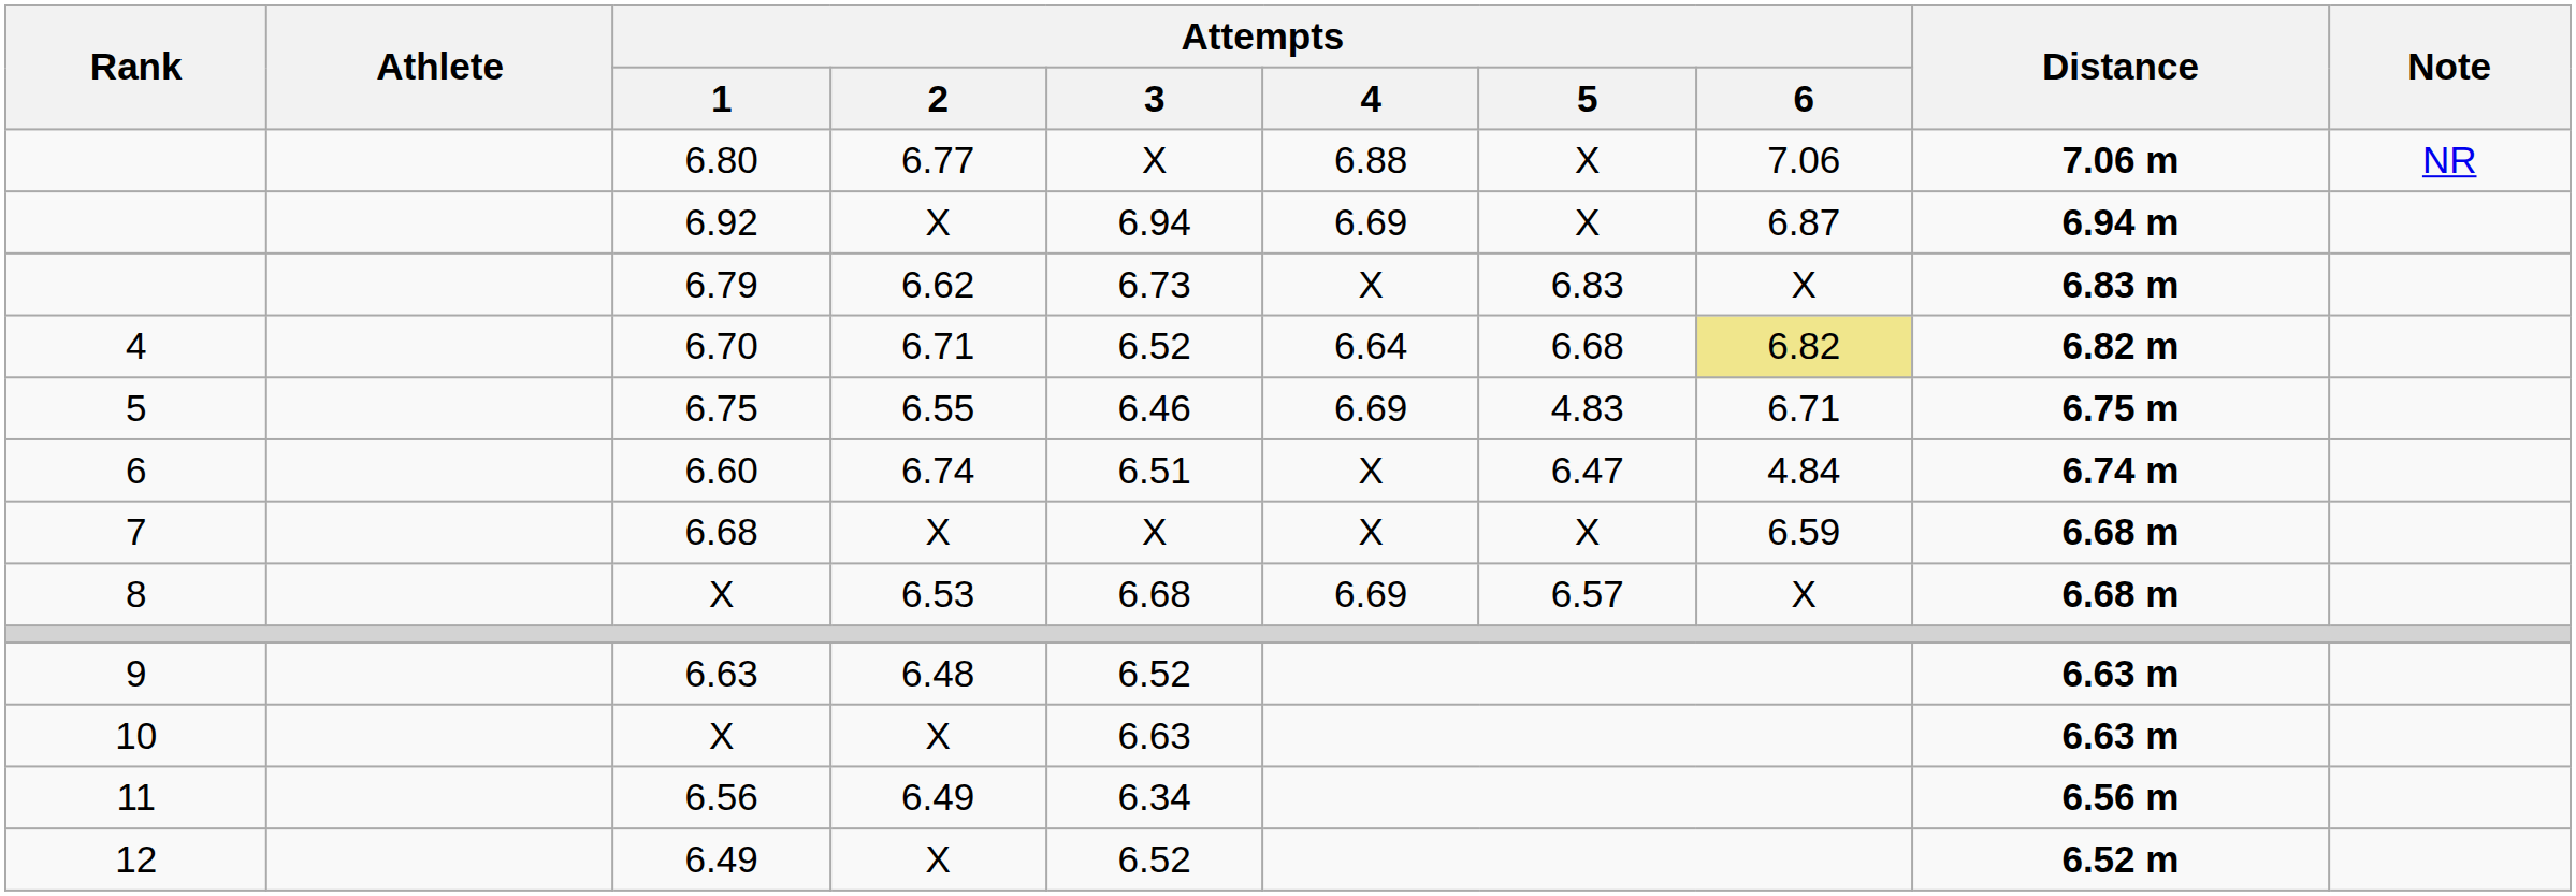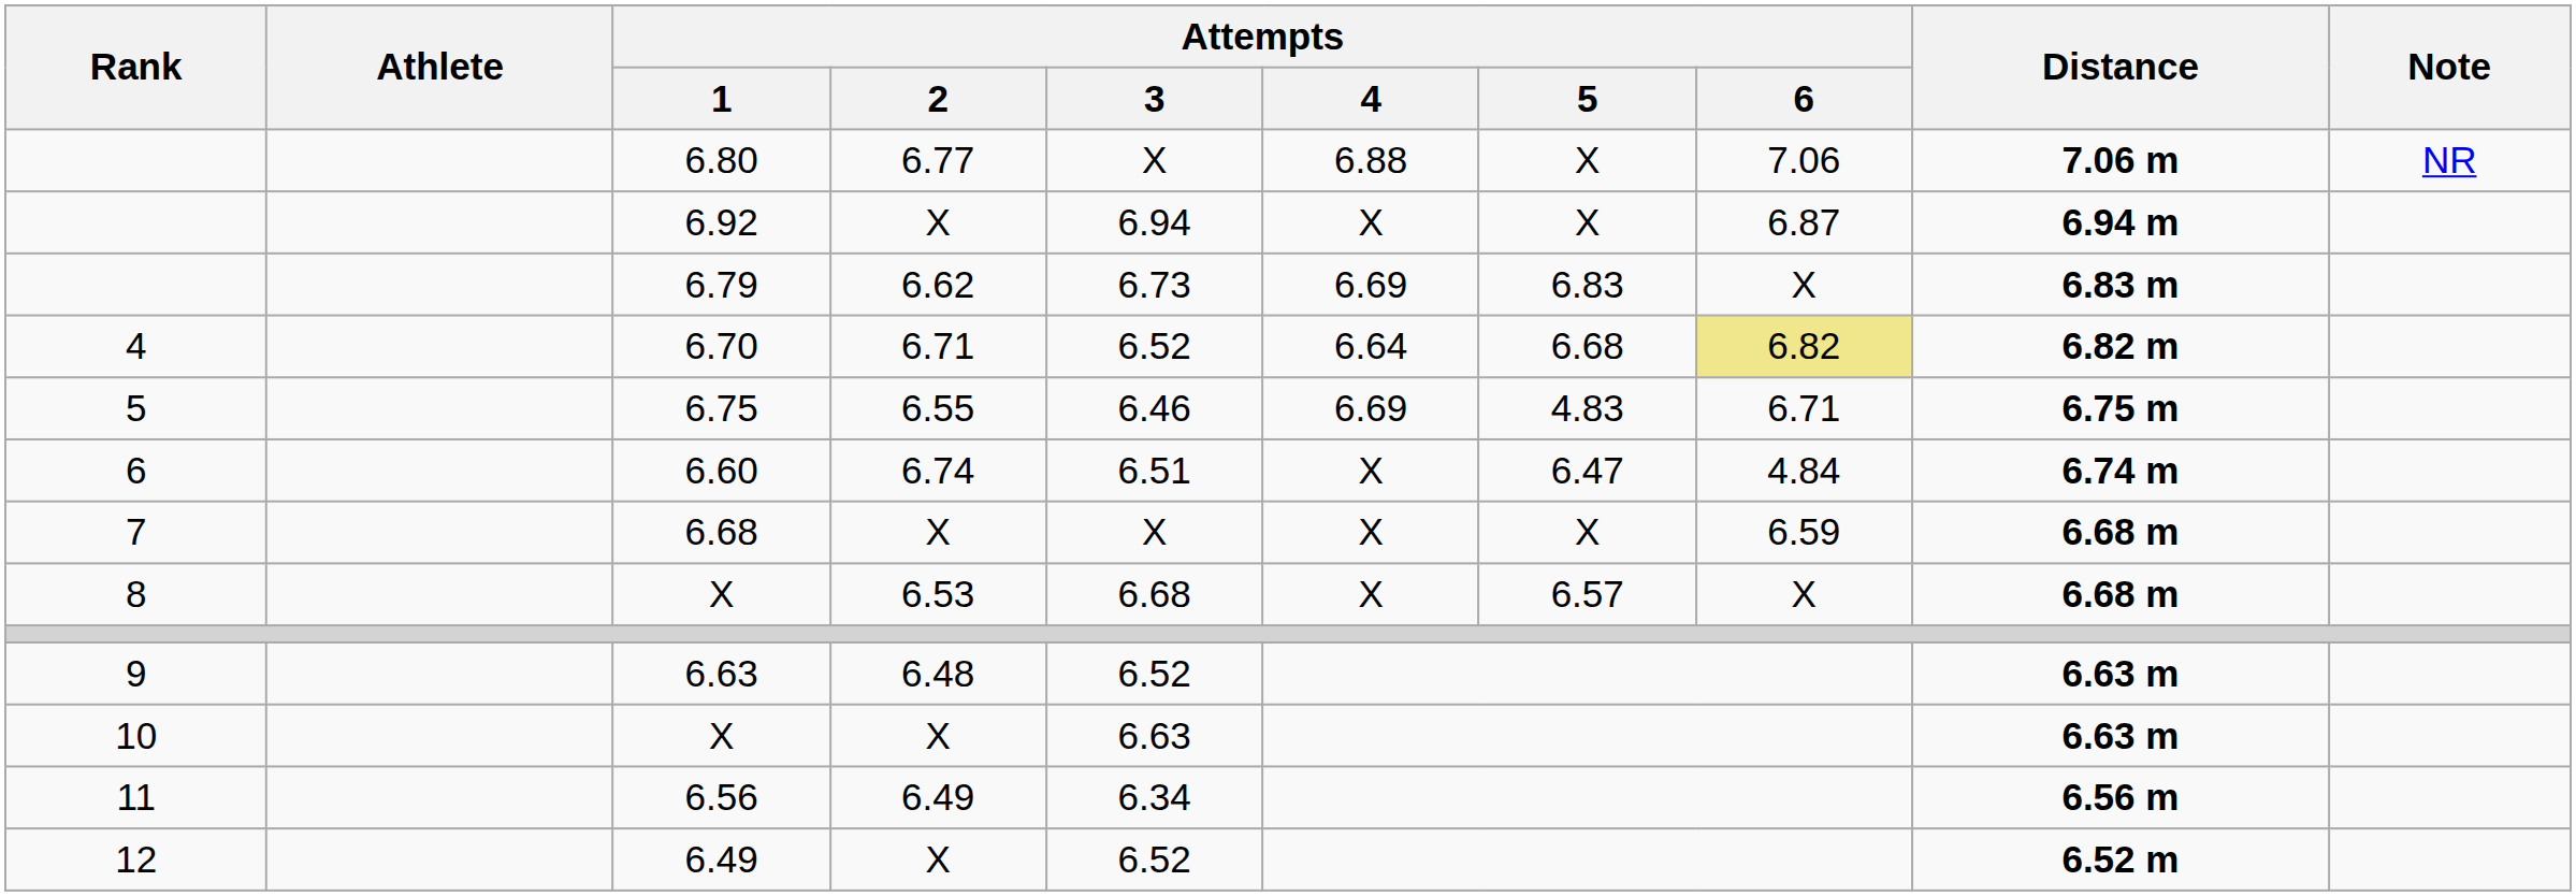 <table class="wikitable" style=" text-align:center; font-size:110%;" width="95%">
 <tr>
 <th rowspan="2">Rank</th>
 <th rowspan="2">Athlete</th>
 <th colspan="6">Attempts</th>
 <th rowspan="2">Distance</th>
 <th rowspan="2">Note</th>
 </tr>
 <tr>
 <th>1</th>
 <th>2</th>
 <th>3</th>
 <th>4</th>
 <th>5</th>
 <th>6</th>
 </tr>
 <tr>
 <td></td>
 <td align=left></td>
 <td>6.80</td>
 <td>6.77</td>
 <td>X</td>
 <td>6.88</td>
 <td>X</td>
 <td>7.06</td>
 <td><strong>7.06 m </strong></td>
 <td><a href='#'>NR</a></td>
 </tr>
 <tr>
 <td></td>
 <td align=left></td>
 <td>6.92</td>
 <td>X</td>
 <td>6.94</td>
-<td>6.69</td>
+<td>X</td>
 <td>X</td>
 <td>6.87</td>
 <td><strong>6.94 m </strong></td>
 <td></td>
 </tr>
 <tr>
 <td></td>
 <td align=left></td>
 <td>6.79</td>
 <td>6.62</td>
 <td>6.73</td>
-<td>X</td>
+<td>6.69</td>
 <td>6.83</td>
 <td>X</td>
 <td><strong>6.83 m </strong></td>
 <td></td>
 </tr>
 <tr>
 <td>4</td>
 <td align=left></td>
 <td>6.70</td>
 <td>6.71</td>
 <td>6.52</td>
 <td>6.64</td>
 <td>6.68</td>
 <td style="background: khaki;">6.82</td>
 <td><strong>6.82 m </strong></td>
 <td></td>
 </tr>
 <tr>
 <td>5</td>
 <td align=left></td>
 <td>6.75</td>
 <td>6.55</td>
 <td>6.46</td>
 <td>6.69</td>
 <td>4.83</td>
 <td>6.71</td>
 <td><strong>6.75 m </strong></td>
 <td></td>
 </tr>
 <tr>
 <td>6</td>
 <td align=left></td>
 <td>6.60</td>
 <td>6.74</td>
 <td>6.51</td>
 <td>X</td>
 <td>6.47</td>
 <td>4.84</td>
 <td><strong>6.74 m </strong></td>
 <td></td>
 </tr>
 <tr>
 <td>7</td>
 <td align=left></td>
 <td>6.68</td>
 <td>X</td>
 <td>X</td>
 <td>X</td>
 <td>X</td>
 <td>6.59</td>
 <td><strong>6.68 m </strong></td>
 <td></td>
 </tr>
 <tr>
 <td>8</td>
 <td align=left></td>
 <td>X</td>
 <td>6.53</td>
 <td>6.68</td>
-<td>6.69</td>
+<td>X</td>
 <td>6.57</td>
 <td>X</td>
 <td><strong>6.68 m </strong></td>
 <td></td>
 </tr>
 <tr>
 <td colspan=10 bgcolor=lightgray></td>
 </tr>
 <tr>
 <td>9</td>
 <td align=left></td>
 <td>6.63</td>
 <td>6.48</td>
 <td>6.52</td>
 <td colspan=3></td>
 <td><strong>6.63 m </strong></td>
 <td></td>
 </tr>
 <tr>
 <td>10</td>
 <td align=left></td>
 <td>X</td>
 <td>X</td>
 <td>6.63</td>
 <td colspan=3></td>
 <td><strong>6.63 m </strong></td>
 <td></td>
 </tr>
 <tr>
 <td>11</td>
 <td align=left></td>
 <td>6.56</td>
 <td>6.49</td>
 <td>6.34</td>
 <td colspan=3></td>
 <td><strong>6.56 m </strong></td>
 <td></td>
 </tr>
 <tr>
 <td>12</td>
 <td align=left></td>
 <td>6.49</td>
 <td>X</td>
 <td>6.52</td>
 <td colspan=3></td>
 <td><strong>6.52 m </strong></td>
 <td></td>
 </tr>
 </table>
